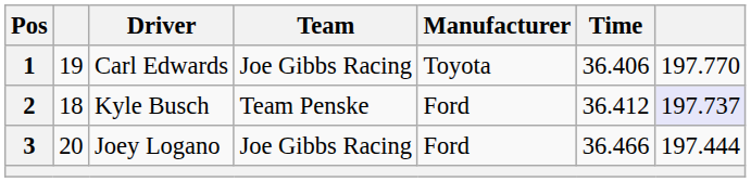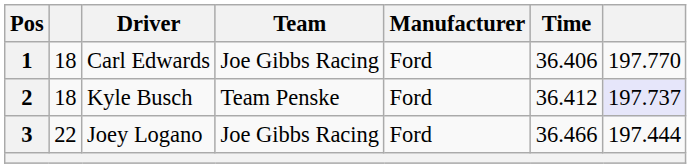 <table class="wikitable" style="font-size:95%">
 <tr>
 <th>Pos</th>
 <th></th>
 <th>Driver</th>
 <th>Team</th>
 <th>Manufacturer</th>
 <th>Time</th>
 <th></th>
 </tr>
 <tr>
 <th>1</th>
-<td>19</td>
+<td>18</td>
 <td>Carl Edwards</td>
 <td>Joe Gibbs Racing</td>
-<td>Toyota</td>
+<td>Ford</td>
 <td>36.406</td>
 <td>197.770</td>
 </tr>
 <tr>
 <th>2</th>
 <td>18</td>
 <td>Kyle Busch</td>
 <td>Team Penske</td>
 <td>Ford</td>
 <td>36.412</td>
 <td style="background: lavender;">197.737</td>
 </tr>
 <tr>
 <th>3</th>
-<td>20</td>
+<td>22</td>
 <td>Joey Logano</td>
 <td>Joe Gibbs Racing</td>
 <td>Ford</td>
 <td>36.466</td>
 <td>197.444</td>
 </tr>
 <tr>
 <th colspan="7"></th>
 </tr>
 </table>
